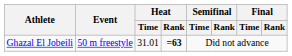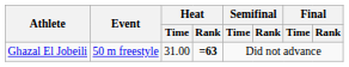 <table class=wikitable style="font-size:90%">
 <tr>
 <th rowspan="2">Athlete</th>
 <th rowspan="2">Event</th>
 <th colspan="2">Heat</th>
 <th colspan="2">Semifinal</th>
 <th colspan="2">Final</th>
 </tr>
 <tr style="font-size:95%">
 <th>Time</th>
 <th>Rank</th>
 <th>Time</th>
 <th>Rank</th>
 <th>Time</th>
 <th>Rank</th>
 </tr>
 <tr align=center>
 <td align=left><a href='#'>Ghazal El Jobeili</a></td>
 <td align=left><a href='#'>50 m freestyle</a></td>
-<td>31.01</td>
+<td>31.00</td>
 <td><strong>=63</strong></td>
 <td colspan=4>Did not advance</td>
 </tr>
 </table>
